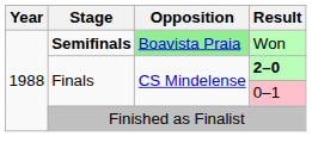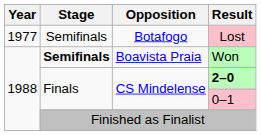 <table class="wikitable">
 <tr style="background:#efefef;">
 <th>Year</th>
 <th>Stage</th>
 <th>Opposition</th>
 <th>Result</th>
 </tr>
+<tr align=center>
+<td>1977</td>
+<td>Semifinals</td>
+<td><a href='#'>Botafogo</a></td>
+<td bgcolor=FFC0CB>Lost</td>
+</tr>
 <tr>
 <td rowspan=4>1988</td>
 <td><strong>Semifinals</strong></td>
-<td style="background: lightgreen;"><a href='#'>Boavista Praia</a></td>
+<td><a href='#'>Boavista Praia</a></td>
 <td bgcolor=B9FFB9>Won</td>
 </tr>
 <tr>
 <td rowspan=2>Finals</td>
 <td rowspan=2><a href='#'>CS Mindelense</a></td>
 <td bgcolor=B9FFB9><strong>2–0</strong></td>
 </tr>
 <tr>
 <td bgcolor=FFC0CB>0–1</td>
 </tr>
 <tr>
 <td align=center colspan=3 bgcolor=silver>Finished as Finalist</td>
 </tr>
 </table>
